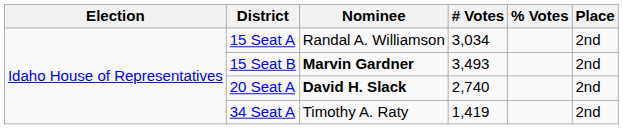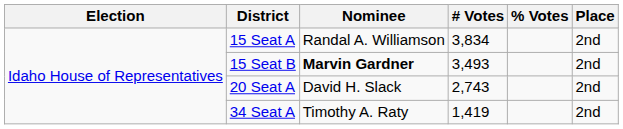 <table class="wikitable sortable mw-collapsible mw-collapsed">
 <tr>
 <th>Election</th>
 <th>District</th>
 <th>Nominee</th>
 <th># Votes</th>
 <th>% Votes</th>
 <th>Place</th>
 </tr>
 <tr>
 <td rowspan="4"><a href='#'>Idaho House of Representatives</a></td>
 <td><a href='#'>15 Seat A</a></td>
 <td>Randal A. Williamson</td>
-<td>3,034</td>
+<td>3,834</td>
 <td></td>
 <td>2nd</td>
 </tr>
 <tr>
 <td><a href='#'>15 Seat B</a></td>
 <td><strong>Marvin Gardner</strong></td>
 <td>3,493</td>
 <td></td>
 <td>2nd</td>
 </tr>
 <tr>
 <td><a href='#'>20 Seat A</a></td>
-<td><strong>David H. Slack</strong></td>
-<td>2,740</td>
+<td>David H. Slack</td>
+<td>2,743</td>
 <td></td>
 <td>2nd</td>
 </tr>
 <tr>
 <td><a href='#'>34 Seat A</a></td>
 <td>Timothy A. Raty</td>
 <td>1,419</td>
 <td></td>
 <td>2nd</td>
 </tr>
 </table>
